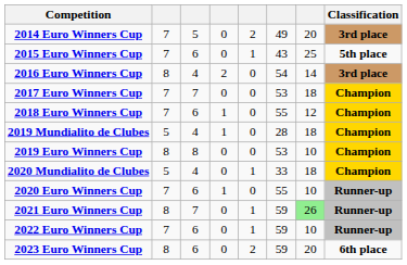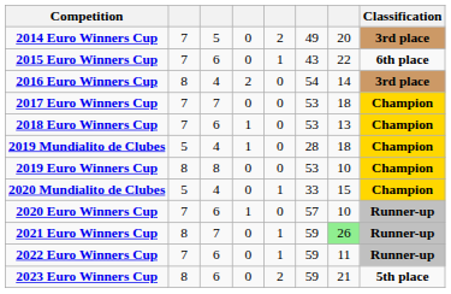 <table class="wikitable" style="text-align:center;">
 <tr>
 <th>Competition</th>
 <th width="30"></th>
 <th width="30"></th>
 <th width="30"></th>
 <th width="30"></th>
 <th width="30"></th>
 <th width="30"></th>
 <th>Classification</th>
 </tr>
 <tr>
 <td><strong><a href='#'>2014 Euro Winners Cup</a></strong></td>
 <td>7</td>
 <td>5</td>
 <td>0</td>
 <td>2</td>
 <td>49</td>
 <td>20</td>
 <td bgcolor="#CC9966"><strong>3rd place</strong></td>
 </tr>
 <tr>
 <td><strong><a href='#'>2015 Euro Winners Cup</a></strong></td>
 <td>7</td>
 <td>6</td>
 <td>0</td>
 <td>1</td>
 <td>43</td>
-<td>25</td>
-<td><strong>5th place</strong></td>
+<td>22</td>
+<td><strong>6th place</strong></td>
 </tr>
 <tr>
 <td><strong><a href='#'>2016 Euro Winners Cup</a></strong></td>
 <td>8</td>
 <td>4</td>
 <td>2</td>
 <td>0</td>
 <td>54</td>
 <td>14</td>
 <td bgcolor="#CC9966"><strong>3rd place</strong></td>
 </tr>
 <tr>
 <td><strong><a href='#'>2017 Euro Winners Cup</a></strong></td>
 <td>7</td>
 <td>7</td>
 <td>0</td>
 <td>0</td>
 <td>53</td>
 <td>18</td>
 <td bgcolor="gold"><strong>Champion</strong></td>
 </tr>
 <tr>
 <td><strong><a href='#'>2018 Euro Winners Cup</a></strong></td>
 <td>7</td>
 <td>6</td>
 <td>1</td>
 <td>0</td>
-<td>55</td>
-<td>12</td>
+<td>53</td>
+<td>13</td>
 <td bgcolor="gold"><strong>Champion</strong></td>
 </tr>
 <tr>
 <td><strong><a href='#'>2019 Mundialito de Clubes</a></strong></td>
 <td>5</td>
 <td>4</td>
 <td>1</td>
 <td>0</td>
 <td>28</td>
 <td>18</td>
 <td bgcolor="gold"><strong>Champion</strong></td>
 </tr>
 <tr>
 <td><strong><a href='#'>2019 Euro Winners Cup</a></strong></td>
 <td>8</td>
 <td>8</td>
 <td>0</td>
 <td>0</td>
 <td>53</td>
 <td>10</td>
 <td bgcolor="gold"><strong>Champion</strong></td>
 </tr>
 <tr>
 <td><strong><a href='#'>2020 Mundialito de Clubes</a></strong></td>
 <td>5</td>
 <td>4</td>
 <td>0</td>
 <td>1</td>
 <td>33</td>
-<td>18</td>
+<td>15</td>
 <td bgcolor="gold"><strong>Champion</strong></td>
 </tr>
 <tr>
 <td><strong><a href='#'>2020 Euro Winners Cup</a></strong></td>
 <td>7</td>
 <td>6</td>
 <td>1</td>
 <td>0</td>
-<td>55</td>
+<td>57</td>
 <td>10</td>
 <td bgcolor="silver"><strong>Runner-up</strong></td>
 </tr>
 <tr>
 <td><strong><a href='#'>2021 Euro Winners Cup</a></strong></td>
 <td>8</td>
 <td>7</td>
 <td>0</td>
 <td>1</td>
 <td>59</td>
 <td style="background: lightgreen;">26</td>
 <td bgcolor="silver"><strong>Runner-up</strong></td>
 </tr>
 <tr>
 <td><strong><a href='#'>2022 Euro Winners Cup</a></strong></td>
 <td>7</td>
 <td>6</td>
 <td>0</td>
 <td>1</td>
 <td>59</td>
-<td>10</td>
+<td>11</td>
 <td bgcolor="silver"><strong>Runner-up</strong></td>
 </tr>
 <tr>
 <td><strong><a href='#'>2023 Euro Winners Cup</a></strong></td>
 <td>8</td>
 <td>6</td>
 <td>0</td>
 <td>2</td>
 <td>59</td>
-<td>20</td>
-<td><strong>6th place</strong></td>
+<td>21</td>
+<td><strong>5th place</strong></td>
 </tr>
 </table>
